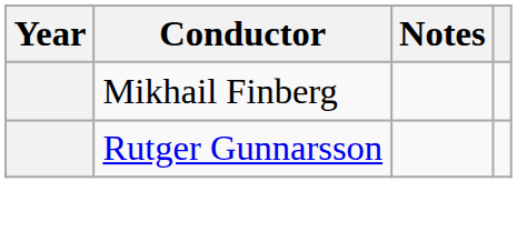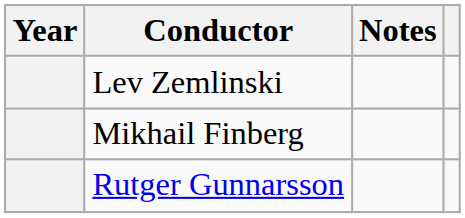 <table class="wikitable plainrowheaders">
 <tr>
 <th>Year</th>
 <th>Conductor</th>
 <th>Notes</th>
 <th></th>
+</tr>
+<tr>
+<th scope="row"></th>
+<td> Lev Zemlinski</td>
+<td></td>
+<td></td>
 </tr>
 <tr>
 <th scope="row"></th>
 <td> Mikhail Finberg</td>
 <td></td>
 <td></td>
 </tr>
 <tr>
 <th scope="row"></th>
 <td> <a href='#'>Rutger Gunnarsson</a></td>
 <td></td>
 <td></td>
 </tr>
 </table>
